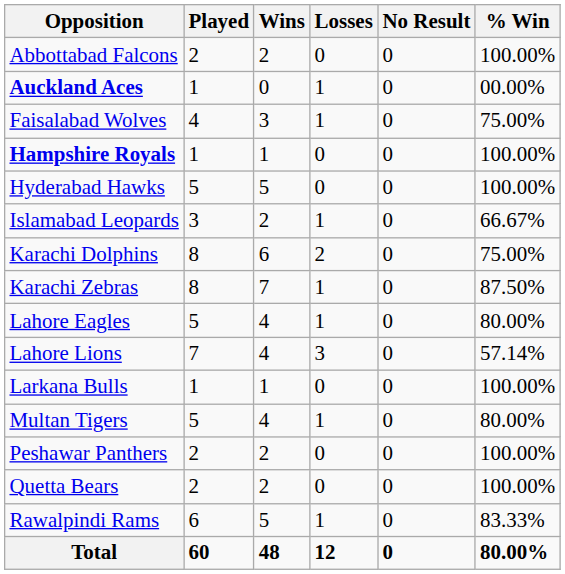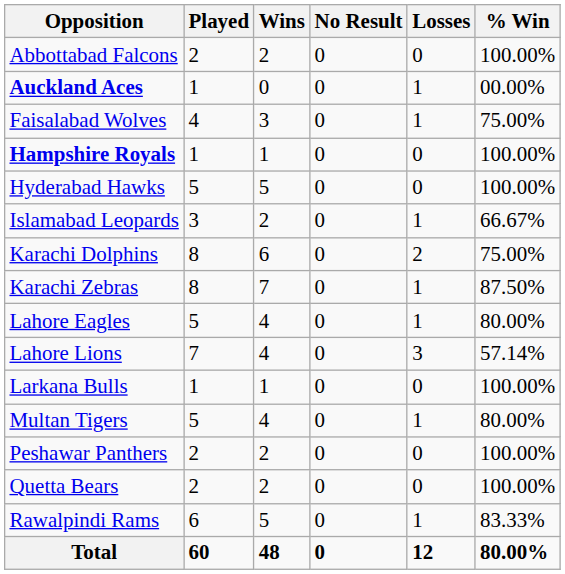 <table class="wikitable">
 <tr>
 <th>Opposition</th>
 <th>Played</th>
 <th>Wins</th>
+<th>No Result</th>
 <th>Losses</th>
-<th>No Result</th>
 <th>% Win</th>
 </tr>
 <tr>
 <td> <a href='#'>Abbottabad Falcons</a></td>
 <td>2</td>
 <td>2</td>
 <td>0</td>
 <td>0</td>
 <td>100.00%</td>
 </tr>
 <tr>
 <td> <strong><a href='#'>Auckland Aces</a></strong></td>
 <td>1</td>
 <td>0</td>
+<td>0</td>
 <td>1</td>
-<td>0</td>
 <td>00.00%</td>
 </tr>
 <tr>
 <td> <a href='#'>Faisalabad Wolves</a></td>
 <td>4</td>
 <td>3</td>
+<td>0</td>
 <td>1</td>
-<td>0</td>
 <td>75.00%</td>
 </tr>
 <tr>
 <td> <strong><a href='#'>Hampshire Royals</a></strong></td>
 <td>1</td>
 <td>1</td>
 <td>0</td>
 <td>0</td>
 <td>100.00%</td>
 </tr>
 <tr>
 <td> <a href='#'>Hyderabad Hawks</a></td>
 <td>5</td>
 <td>5</td>
 <td>0</td>
 <td>0</td>
 <td>100.00%</td>
 </tr>
 <tr>
 <td> <a href='#'>Islamabad Leopards</a></td>
 <td>3</td>
 <td>2</td>
+<td>0</td>
 <td>1</td>
-<td>0</td>
 <td>66.67%</td>
 </tr>
 <tr>
 <td> <a href='#'>Karachi Dolphins</a></td>
 <td>8</td>
 <td>6</td>
+<td>0</td>
 <td>2</td>
-<td>0</td>
 <td>75.00%</td>
 </tr>
 <tr>
 <td> <a href='#'>Karachi Zebras</a></td>
 <td>8</td>
 <td>7</td>
+<td>0</td>
 <td>1</td>
-<td>0</td>
 <td>87.50%</td>
 </tr>
 <tr>
 <td> <a href='#'>Lahore Eagles</a></td>
 <td>5</td>
 <td>4</td>
+<td>0</td>
 <td>1</td>
-<td>0</td>
 <td>80.00%</td>
 </tr>
 <tr>
 <td> <a href='#'>Lahore Lions</a></td>
 <td>7</td>
 <td>4</td>
+<td>0</td>
 <td>3</td>
-<td>0</td>
 <td>57.14%</td>
 </tr>
 <tr>
 <td> <a href='#'>Larkana Bulls</a></td>
 <td>1</td>
 <td>1</td>
 <td>0</td>
 <td>0</td>
 <td>100.00%</td>
 </tr>
 <tr>
 <td> <a href='#'>Multan Tigers</a></td>
 <td>5</td>
 <td>4</td>
+<td>0</td>
 <td>1</td>
-<td>0</td>
 <td>80.00%</td>
 </tr>
 <tr>
 <td> <a href='#'>Peshawar Panthers</a></td>
 <td>2</td>
 <td>2</td>
 <td>0</td>
 <td>0</td>
 <td>100.00%</td>
 </tr>
 <tr>
 <td> <a href='#'>Quetta Bears</a></td>
 <td>2</td>
 <td>2</td>
 <td>0</td>
 <td>0</td>
 <td>100.00%</td>
 </tr>
 <tr>
 <td> <a href='#'>Rawalpindi Rams</a></td>
 <td>6</td>
 <td>5</td>
+<td>0</td>
 <td>1</td>
-<td>0</td>
 <td>83.33%</td>
 </tr>
 <tr>
 <th>Total</th>
 <td><strong>60</strong></td>
 <td><strong>48</strong></td>
+<td><strong>0</strong></td>
 <td><strong>12</strong></td>
-<td><strong>0</strong></td>
 <td><strong>80.00%</strong></td>
 </tr>
 </table>
